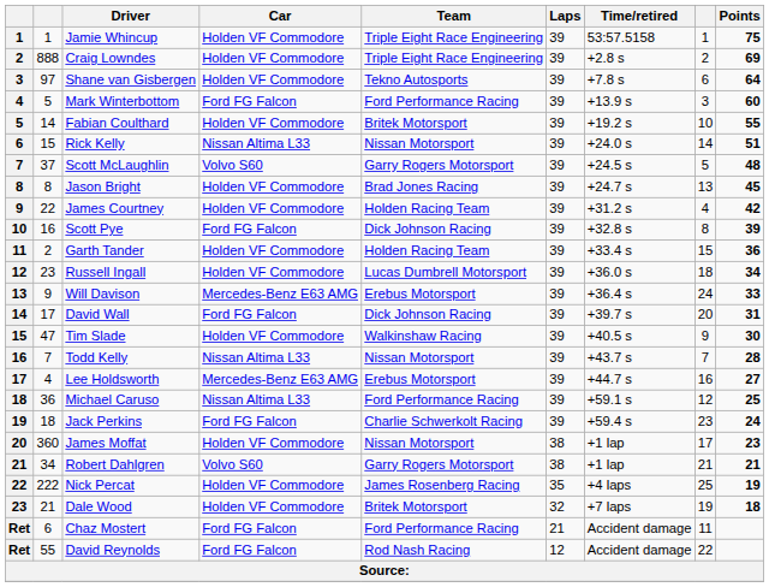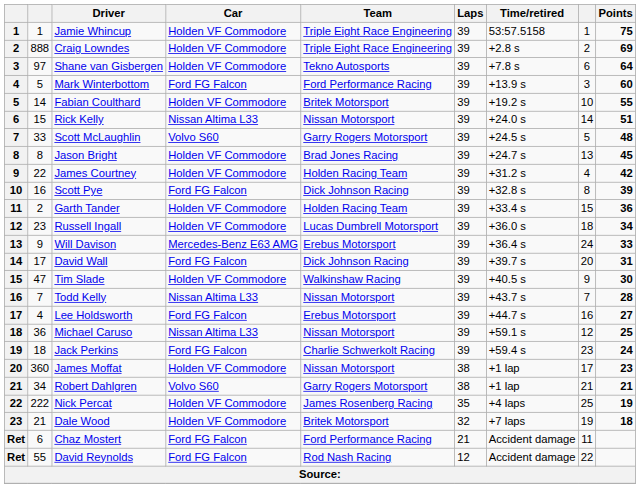 <table class="wikitable" style="font-size: 90%">
 <tr>
 <th></th>
 <th></th>
 <th>Driver</th>
 <th>Car</th>
 <th>Team</th>
 <th>Laps</th>
 <th>Time/retired</th>
 <th></th>
 <th>Points</th>
 </tr>
 <tr>
 <th>1</th>
 <td align="center">1</td>
 <td> <a href='#'>Jamie Whincup</a></td>
 <td><a href='#'>Holden VF Commodore</a></td>
 <td><a href='#'>Triple Eight Race Engineering</a></td>
 <td>39</td>
 <td>53:57.5158</td>
 <td align="center">1</td>
 <td align="right"><strong>75</strong></td>
 </tr>
 <tr>
 <th>2</th>
 <td align="center">888</td>
 <td> <a href='#'>Craig Lowndes</a></td>
 <td><a href='#'>Holden VF Commodore</a></td>
 <td><a href='#'>Triple Eight Race Engineering</a></td>
 <td>39</td>
 <td>+2.8 s</td>
 <td align="center">2</td>
 <td align="right"><strong>69</strong></td>
 </tr>
 <tr>
 <th>3</th>
 <td align="center">97</td>
 <td> <a href='#'>Shane van Gisbergen</a></td>
 <td><a href='#'>Holden VF Commodore</a></td>
 <td><a href='#'>Tekno Autosports</a></td>
 <td>39</td>
 <td>+7.8 s</td>
 <td align="center">6</td>
 <td align="right"><strong>64</strong></td>
 </tr>
 <tr>
 <th>4</th>
 <td align="center">5</td>
 <td> <a href='#'>Mark Winterbottom</a></td>
 <td><a href='#'>Ford FG Falcon</a></td>
 <td><a href='#'>Ford Performance Racing</a></td>
 <td>39</td>
 <td>+13.9 s</td>
 <td align="center">3</td>
 <td align="right"><strong>60</strong></td>
 </tr>
 <tr>
 <th>5</th>
 <td align="center">14</td>
 <td> <a href='#'>Fabian Coulthard</a></td>
 <td><a href='#'>Holden VF Commodore</a></td>
 <td><a href='#'>Britek Motorsport</a></td>
 <td>39</td>
 <td>+19.2 s</td>
 <td align="center">10</td>
 <td align="right"><strong>55</strong></td>
 </tr>
 <tr>
 <th>6</th>
 <td align="center">15</td>
 <td> <a href='#'>Rick Kelly</a></td>
 <td><a href='#'>Nissan Altima L33</a></td>
 <td><a href='#'>Nissan Motorsport</a></td>
 <td>39</td>
 <td>+24.0 s</td>
 <td align="center">14</td>
 <td align="right"><strong>51</strong></td>
 </tr>
 <tr>
 <th>7</th>
-<td align="center">37</td>
+<td align="center">33</td>
 <td> <a href='#'>Scott McLaughlin</a></td>
 <td><a href='#'>Volvo S60</a></td>
 <td><a href='#'>Garry Rogers Motorsport</a></td>
 <td>39</td>
 <td>+24.5 s</td>
 <td align="center">5</td>
 <td align="right"><strong>48</strong></td>
 </tr>
 <tr>
 <th>8</th>
 <td align="center">8</td>
 <td> <a href='#'>Jason Bright</a></td>
 <td><a href='#'>Holden VF Commodore</a></td>
 <td><a href='#'>Brad Jones Racing</a></td>
 <td>39</td>
 <td>+24.7 s</td>
 <td align="center">13</td>
 <td align="right"><strong>45</strong></td>
 </tr>
 <tr>
 <th>9</th>
 <td align="center">22</td>
 <td> <a href='#'>James Courtney</a></td>
 <td><a href='#'>Holden VF Commodore</a></td>
 <td><a href='#'>Holden Racing Team</a></td>
 <td>39</td>
 <td>+31.2 s</td>
 <td align="center">4</td>
 <td align="right"><strong>42</strong></td>
 </tr>
 <tr>
 <th>10</th>
 <td align="center">16</td>
 <td> <a href='#'>Scott Pye</a></td>
 <td><a href='#'>Ford FG Falcon</a></td>
 <td><a href='#'>Dick Johnson Racing</a></td>
 <td>39</td>
 <td>+32.8 s</td>
 <td align="center">8</td>
 <td align="right"><strong>39</strong></td>
 </tr>
 <tr>
 <th>11</th>
 <td align="center">2</td>
 <td> <a href='#'>Garth Tander</a></td>
 <td><a href='#'>Holden VF Commodore</a></td>
 <td><a href='#'>Holden Racing Team</a></td>
 <td>39</td>
 <td>+33.4 s</td>
 <td align="center">15</td>
 <td align="right"><strong>36</strong></td>
 </tr>
 <tr>
 <th>12</th>
 <td align="center">23</td>
 <td> <a href='#'>Russell Ingall</a></td>
 <td><a href='#'>Holden VF Commodore</a></td>
 <td><a href='#'>Lucas Dumbrell Motorsport</a></td>
 <td>39</td>
 <td>+36.0 s</td>
 <td align="center">18</td>
 <td align="right"><strong>34</strong></td>
 </tr>
 <tr>
 <th>13</th>
 <td align="center">9</td>
 <td> <a href='#'>Will Davison</a></td>
 <td><a href='#'>Mercedes-Benz E63 AMG</a></td>
 <td><a href='#'>Erebus Motorsport</a></td>
 <td>39</td>
 <td>+36.4 s</td>
 <td align="center">24</td>
 <td align="right"><strong>33</strong></td>
 </tr>
 <tr>
 <th>14</th>
 <td align="center">17</td>
 <td> <a href='#'>David Wall</a></td>
 <td><a href='#'>Ford FG Falcon</a></td>
 <td><a href='#'>Dick Johnson Racing</a></td>
 <td>39</td>
 <td>+39.7 s</td>
 <td align="center">20</td>
 <td align="right"><strong>31</strong></td>
 </tr>
 <tr>
 <th>15</th>
 <td align="center">47</td>
 <td> <a href='#'>Tim Slade</a></td>
 <td><a href='#'>Holden VF Commodore</a></td>
 <td><a href='#'>Walkinshaw Racing</a></td>
 <td>39</td>
 <td>+40.5 s</td>
 <td align="center">9</td>
 <td align="right"><strong>30</strong></td>
 </tr>
 <tr>
 <th>16</th>
 <td align="center">7</td>
 <td> <a href='#'>Todd Kelly</a></td>
 <td><a href='#'>Nissan Altima L33</a></td>
 <td><a href='#'>Nissan Motorsport</a></td>
 <td>39</td>
 <td>+43.7 s</td>
 <td align="center">7</td>
 <td align="right"><strong>28</strong></td>
 </tr>
 <tr>
 <th>17</th>
 <td align="center">4</td>
 <td> <a href='#'>Lee Holdsworth</a></td>
-<td><a href='#'>Mercedes-Benz E63 AMG</a></td>
+<td><a href='#'>Ford FG Falcon</a></td>
 <td><a href='#'>Erebus Motorsport</a></td>
 <td>39</td>
 <td>+44.7 s</td>
 <td align="center">16</td>
 <td align="right"><strong>27</strong></td>
 </tr>
 <tr>
 <th>18</th>
 <td align="center">36</td>
 <td> <a href='#'>Michael Caruso</a></td>
 <td><a href='#'>Nissan Altima L33</a></td>
-<td><a href='#'>Ford Performance Racing</a></td>
+<td><a href='#'>Nissan Motorsport</a></td>
 <td>39</td>
 <td>+59.1 s</td>
 <td align="center">12</td>
 <td align="right"><strong>25</strong></td>
 </tr>
 <tr>
 <th>19</th>
 <td align="center">18</td>
 <td> <a href='#'>Jack Perkins</a></td>
 <td><a href='#'>Ford FG Falcon</a></td>
 <td><a href='#'>Charlie Schwerkolt Racing</a></td>
 <td>39</td>
 <td>+59.4 s</td>
 <td align="center">23</td>
 <td align="right"><strong>24</strong></td>
 </tr>
 <tr>
 <th>20</th>
 <td align="center">360</td>
 <td> <a href='#'>James Moffat</a></td>
 <td><a href='#'>Holden VF Commodore</a></td>
 <td><a href='#'>Nissan Motorsport</a></td>
 <td>38</td>
 <td>+1 lap</td>
 <td align="center">17</td>
 <td align="right"><strong>23</strong></td>
 </tr>
 <tr>
 <th>21</th>
 <td align="center">34</td>
 <td> <a href='#'>Robert Dahlgren</a></td>
 <td><a href='#'>Volvo S60</a></td>
 <td><a href='#'>Garry Rogers Motorsport</a></td>
 <td>38</td>
 <td>+1 lap</td>
 <td align="center">21</td>
 <td align="right"><strong>21</strong></td>
 </tr>
 <tr>
 <th>22</th>
 <td align="center">222</td>
 <td> <a href='#'>Nick Percat</a></td>
 <td><a href='#'>Holden VF Commodore</a></td>
 <td><a href='#'>James Rosenberg Racing</a></td>
 <td>35</td>
 <td>+4 laps</td>
 <td align="center">25</td>
 <td align="right"><strong>19</strong></td>
 </tr>
 <tr>
 <th>23</th>
 <td align="center">21</td>
 <td> <a href='#'>Dale Wood</a></td>
 <td><a href='#'>Holden VF Commodore</a></td>
 <td><a href='#'>Britek Motorsport</a></td>
 <td>32</td>
 <td>+7 laps</td>
 <td align="center">19</td>
 <td align="right"><strong>18</strong></td>
 </tr>
 <tr>
 <th>Ret</th>
 <td align="center">6</td>
 <td> <a href='#'>Chaz Mostert</a></td>
 <td><a href='#'>Ford FG Falcon</a></td>
 <td><a href='#'>Ford Performance Racing</a></td>
 <td>21</td>
 <td>Accident damage</td>
 <td align="center">11</td>
 <td></td>
 </tr>
 <tr>
 <th>Ret</th>
 <td align="center">55</td>
 <td> <a href='#'>David Reynolds</a></td>
 <td><a href='#'>Ford FG Falcon</a></td>
 <td><a href='#'>Rod Nash Racing</a></td>
 <td>12</td>
 <td>Accident damage</td>
 <td align="center">22</td>
 <td></td>
 </tr>
 <tr>
 <th colspan="9">Source:</th>
 </tr>
 <tr>
 </tr>
 </table>
